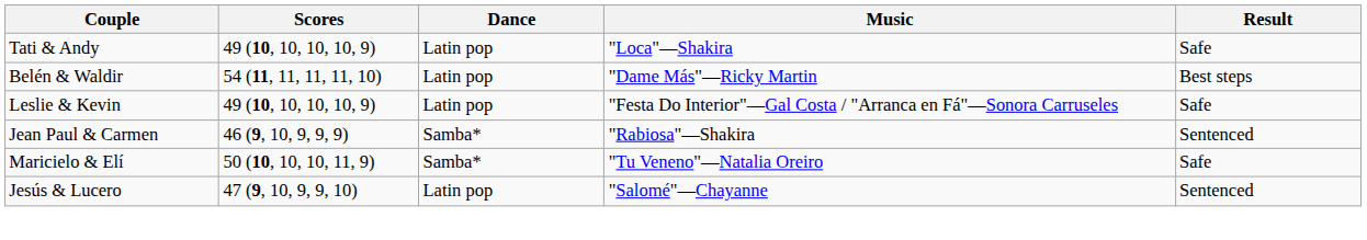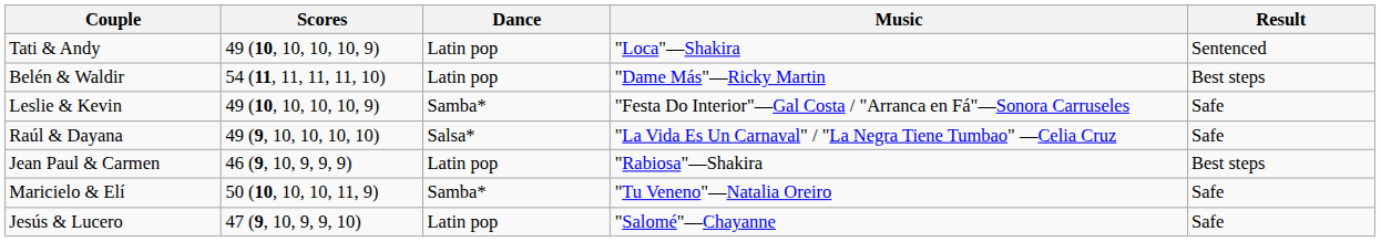 <table class="wikitable sortable" style="width:95%; white-space:nowrap;">
 <tr>
 <th style="width:15%;">Couple</th>
 <th style="width:14%;">Scores</th>
 <th style="width:13%;">Dance</th>
 <th style="width:40%;">Music</th>
 <th style="width:13%;">Result</th>
 </tr>
 <tr>
 <td>Tati & Andy</td>
 <td>49 (<strong>10</strong>, 10, 10, 10, 9)</td>
 <td>Latin pop</td>
 <td>"<a href='#'>Loca</a>"—<a href='#'>Shakira</a></td>
-<td>Safe</td>
+<td>Sentenced</td>
 </tr>
 <tr>
 <td>Belén & Waldir</td>
 <td>54 (<strong>11</strong>, 11, 11, 11, 10)</td>
 <td>Latin pop</td>
 <td>"<a href='#'>Dame Más</a>"—<a href='#'>Ricky Martin</a></td>
 <td>Best steps</td>
 </tr>
 <tr>
 <td>Leslie & Kevin</td>
 <td>49 (<strong>10</strong>, 10, 10, 10, 9)</td>
-<td>Latin pop</td>
+<td>Samba*</td>
 <td>"Festa Do Interior"—<a href='#'>Gal Costa</a> / "Arranca en Fá"—<a href='#'>Sonora Carruseles</a></td>
+<td>Safe</td>
+</tr>
+<tr>
+<td>Raúl & Dayana</td>
+<td>49 (<strong>9</strong>, 10, 10, 10, 10)</td>
+<td>Salsa*</td>
+<td>"<a href='#'>La Vida Es Un Carnaval</a>" / "<a href='#'>La Negra Tiene Tumbao</a>" —<a href='#'>Celia Cruz</a></td>
 <td>Safe</td>
 </tr>
 <tr>
 <td>Jean Paul & Carmen</td>
 <td>46 (<strong>9</strong>, 10, 9, 9, 9)</td>
-<td>Samba*</td>
+<td>Latin pop</td>
 <td>"<a href='#'>Rabiosa</a>"—Shakira</td>
-<td>Sentenced</td>
+<td>Best steps</td>
 </tr>
 <tr>
 <td>Maricielo & Elí</td>
 <td>50 (<strong>10</strong>, 10, 10, 11, 9)</td>
 <td>Samba*</td>
 <td>"<a href='#'>Tu Veneno</a>"—<a href='#'>Natalia Oreiro</a></td>
 <td>Safe</td>
 </tr>
 <tr>
 <td>Jesús & Lucero</td>
 <td>47 (<strong>9</strong>, 10, 9, 9, 10)</td>
 <td>Latin pop</td>
 <td>"<a href='#'>Salomé</a>"—<a href='#'>Chayanne</a></td>
-<td>Sentenced</td>
+<td>Safe</td>
 </tr>
 </table>
